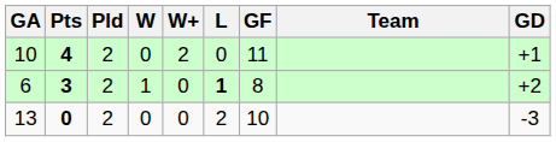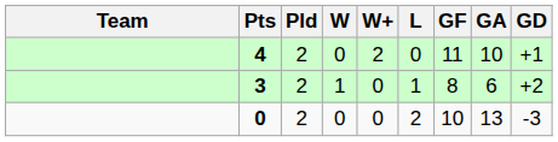 <table class="wikitable" style="text-align:center;">
 <tr>
-<th width=20 abbr="Goals against">GA</th>
+<th width=175>Team</th>
 <th width=20 abbr="Points">Pts</th>
 <th width=20 abbr="Played">Pld</th>
 <th width=20 abbr="Won">W</th>
 <th width=20 abbr="Won">W+</th>
 <th width=20 abbr="Lost">L</th>
 <th width=20 abbr="Goals for">GF</th>
-<th width=175>Team</th>
+<th width=20 abbr="Goals against">GA</th>
 <th width=20 abbr="Goal difference">GD</th>
 </tr>
 <tr style="background:#ccffcc;">
-<td>10</td>
+<td style="text-align:left;"></td>
 <td><strong>4</strong></td>
 <td>2</td>
 <td>0</td>
 <td>2</td>
 <td>0</td>
 <td>11</td>
-<td style="text-align:left;"></td>
+<td>10</td>
 <td>+1</td>
 </tr>
 <tr style="background:#ccffcc;">
-<td>6</td>
+<td style="text-align:left;"></td>
 <td><strong>3</strong></td>
 <td>2</td>
 <td>1</td>
 <td>0</td>
-<td><strong>1</strong></td>
+<td>1</td>
 <td>8</td>
-<td style="text-align:left;"></td>
+<td>6</td>
 <td>+2</td>
 </tr>
 <tr>
-<td>13</td>
+<td style="text-align:left;"></td>
 <td><strong>0</strong></td>
 <td>2</td>
 <td>0</td>
 <td>0</td>
 <td>2</td>
 <td>10</td>
-<td style="text-align:left;"></td>
+<td>13</td>
 <td>-3</td>
 </tr>
 </table>
